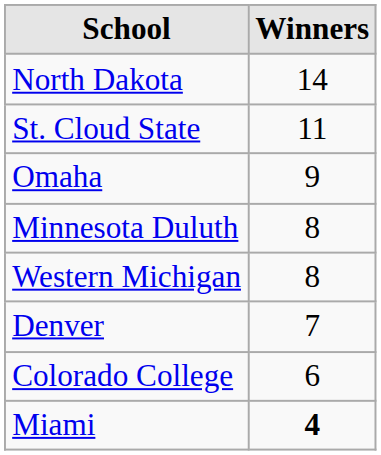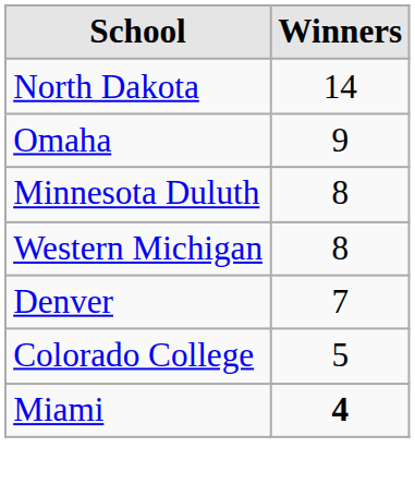 <table class="wikitable">
 <tr>
 <th style="background:#e5e5e5;">School</th>
 <th style="background:#e5e5e5;">Winners</th>
 </tr>
 <tr>
 <td><a href='#'>North Dakota</a></td>
 <td align=center>14</td>
-</tr>
-<tr>
-<td><a href='#'>St. Cloud State</a></td>
-<td align=center>11</td>
 </tr>
 <tr>
 <td><a href='#'>Omaha</a></td>
 <td align=center>9</td>
 </tr>
 <tr>
 <td><a href='#'>Minnesota Duluth</a></td>
 <td align=center>8</td>
 </tr>
 <tr>
 <td><a href='#'>Western Michigan</a></td>
 <td align=center>8</td>
 </tr>
 <tr>
 <td><a href='#'>Denver</a></td>
 <td align=center>7</td>
 </tr>
 <tr>
 <td><a href='#'>Colorado College</a></td>
-<td align=center>6</td>
+<td align=center>5</td>
 </tr>
 <tr>
 <td><a href='#'>Miami</a></td>
 <td align=center><strong>4</strong></td>
 </tr>
 </table>
